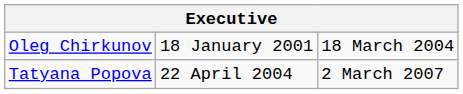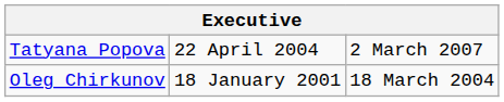 <table class="wikitable sortable">
 <tr>
 <th colspan=3>Executive</th>
+</tr>
+<tr>
+<td><a href='#'>Tatyana Popova</a></td>
+<td>22 April 2004</td>
+<td>2 March 2007</td>
 </tr>
 <tr>
 <td><a href='#'>Oleg Chirkunov</a></td>
 <td>18 January 2001</td>
 <td>18 March 2004</td>
 </tr>
-<tr>
-<td><a href='#'>Tatyana Popova</a></td>
-<td>22 April 2004</td>
-<td>2 March 2007</td>
-</tr>
 </table>
